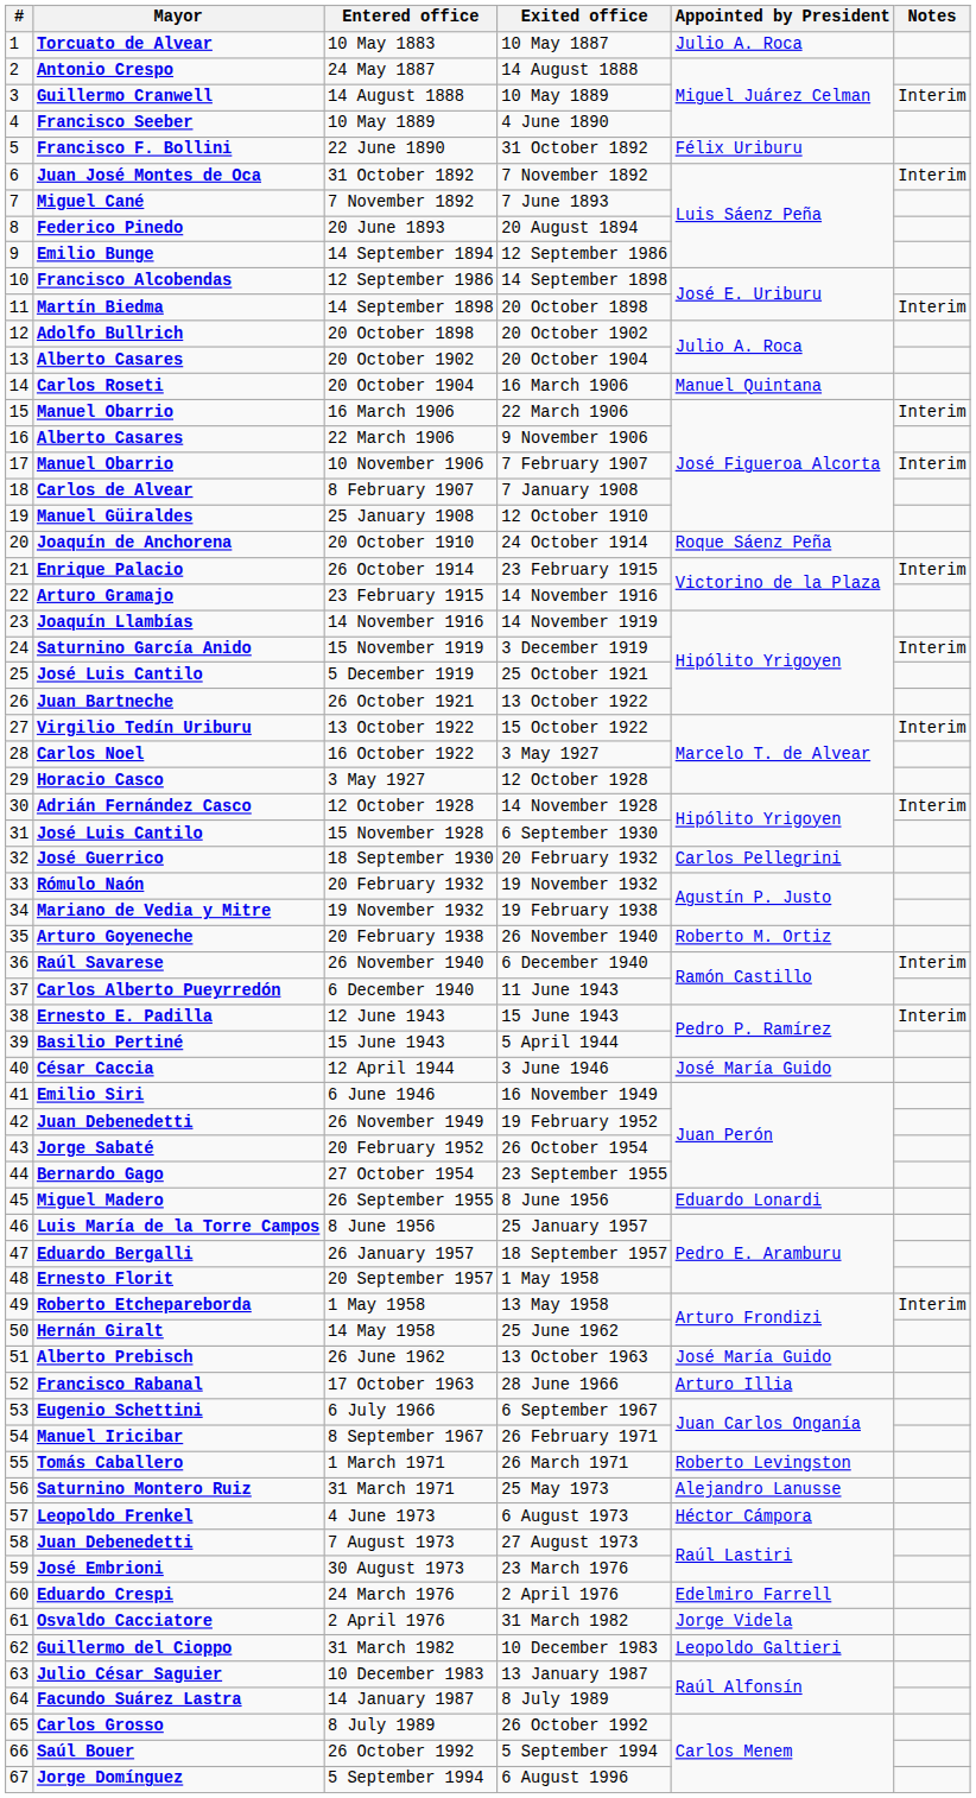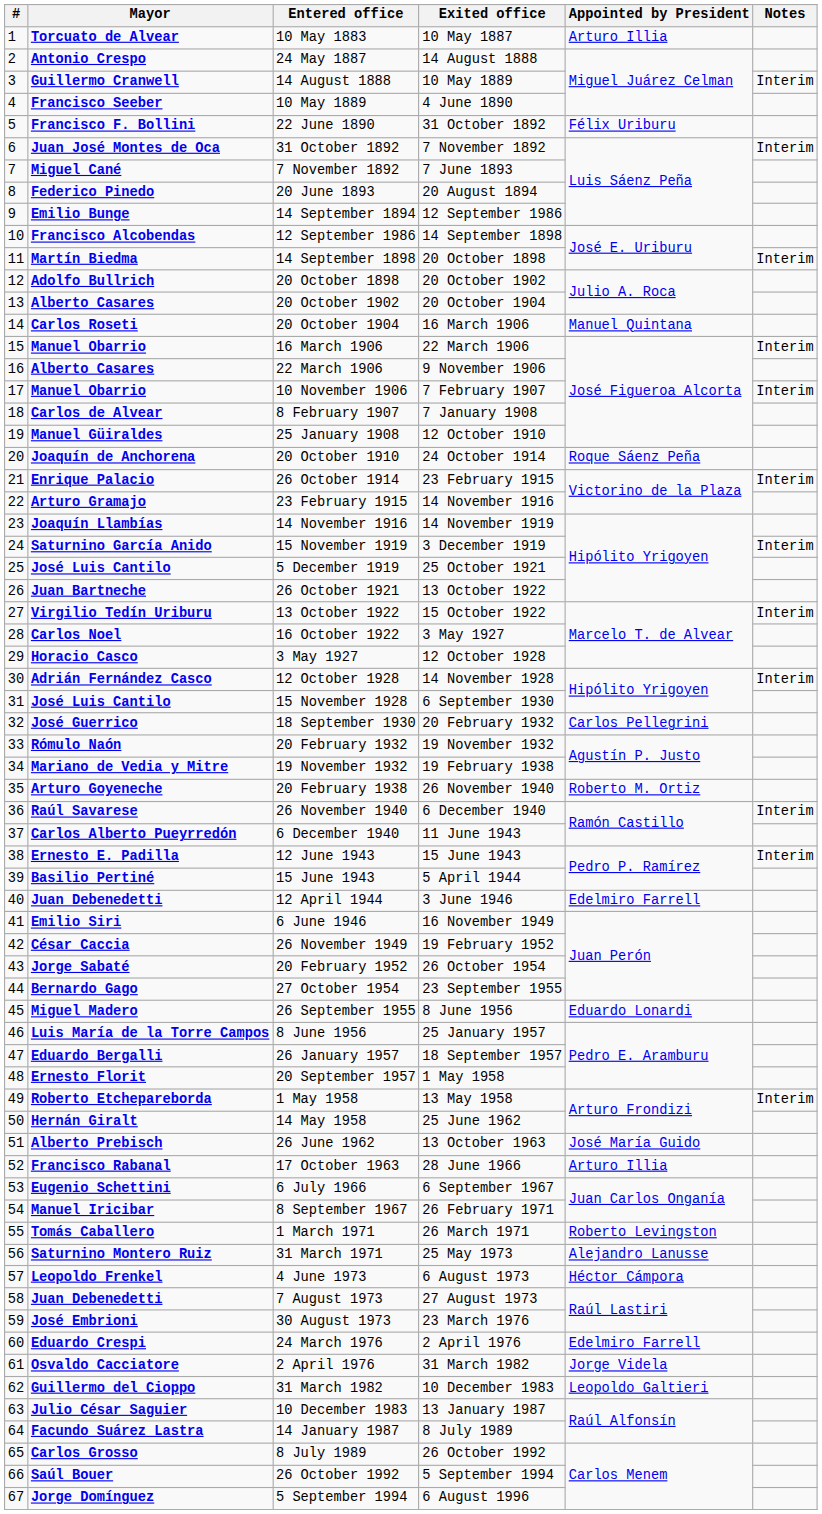 <table class="wikitable" style="font-size: 95%;">
 <tr>
 <th>#</th>
 <th>Mayor</th>
 <th>Entered office</th>
 <th>Exited office</th>
 <th>Appointed by President</th>
 <th>Notes</th>
 </tr>
 <tr>
 <td>1</td>
 <td><strong><a href='#'>Torcuato de Alvear</a></strong></td>
 <td>10 May 1883</td>
 <td>10 May 1887</td>
-<td><a href='#'>Julio A. Roca</a></td>
+<td><a href='#'>Arturo Illia</a></td>
 <td></td>
 </tr>
 <tr>
 <td>2</td>
 <td><strong><a href='#'>Antonio Crespo</a></strong></td>
 <td>24 May 1887</td>
 <td>14 August 1888</td>
 <td rowspan="3"><a href='#'>Miguel Juárez Celman</a></td>
 <td></td>
 </tr>
 <tr>
 <td>3</td>
 <td><strong><a href='#'>Guillermo Cranwell</a></strong></td>
 <td>14 August 1888</td>
 <td>10 May 1889</td>
 <td>Interim</td>
 </tr>
 <tr>
 <td>4</td>
 <td><strong><a href='#'>Francisco Seeber</a></strong></td>
 <td>10 May 1889</td>
 <td>4 June 1890</td>
 <td></td>
 </tr>
 <tr>
 <td>5</td>
 <td><strong><a href='#'>Francisco F. Bollini</a></strong></td>
 <td>22 June 1890</td>
 <td>31 October 1892</td>
 <td><a href='#'>Félix Uriburu</a></td>
 <td></td>
 </tr>
 <tr>
 <td>6</td>
 <td><strong><a href='#'>Juan José Montes de Oca</a></strong></td>
 <td>31 October 1892</td>
 <td>7 November 1892</td>
 <td rowspan="4"><a href='#'>Luis Sáenz Peña</a></td>
 <td>Interim</td>
 </tr>
 <tr>
 <td>7</td>
 <td><strong><a href='#'>Miguel Cané</a></strong></td>
 <td>7 November 1892</td>
 <td>7 June 1893</td>
 <td></td>
 </tr>
 <tr>
 <td>8</td>
 <td><strong><a href='#'>Federico Pinedo</a></strong></td>
 <td>20 June 1893</td>
 <td>20 August 1894</td>
 <td></td>
 </tr>
 <tr>
 <td>9</td>
 <td><strong><a href='#'>Emilio Bunge</a></strong></td>
 <td>14 September 1894</td>
 <td>12 September 1986</td>
 <td></td>
 </tr>
 <tr>
 <td>10</td>
 <td><strong><a href='#'>Francisco Alcobendas</a></strong></td>
 <td>12 September 1986</td>
 <td>14 September 1898</td>
 <td rowspan="2"><a href='#'>José E. Uriburu</a></td>
 <td></td>
 </tr>
 <tr>
 <td>11</td>
 <td><strong><a href='#'>Martín Biedma</a></strong></td>
 <td>14 September 1898</td>
 <td>20 October 1898</td>
 <td>Interim</td>
 </tr>
 <tr>
 <td>12</td>
 <td><strong><a href='#'>Adolfo Bullrich</a></strong></td>
 <td>20 October 1898</td>
 <td>20 October 1902</td>
 <td rowspan="2"><a href='#'>Julio A. Roca</a></td>
 <td></td>
 </tr>
 <tr>
 <td>13</td>
 <td><strong><a href='#'>Alberto Casares</a></strong></td>
 <td>20 October 1902</td>
 <td>20 October 1904</td>
 <td></td>
 </tr>
 <tr>
 <td>14</td>
 <td><strong><a href='#'>Carlos Roseti</a></strong></td>
 <td>20 October 1904</td>
 <td>16 March 1906</td>
 <td><a href='#'>Manuel Quintana</a></td>
 <td></td>
 </tr>
 <tr>
 <td>15</td>
 <td><strong><a href='#'>Manuel Obarrio</a></strong></td>
 <td>16 March 1906</td>
 <td>22 March 1906</td>
 <td rowspan="5"><a href='#'>José Figueroa Alcorta</a></td>
 <td>Interim</td>
 </tr>
 <tr>
 <td>16</td>
 <td><strong><a href='#'>Alberto Casares</a></strong></td>
 <td>22 March 1906</td>
 <td>9 November 1906</td>
 <td></td>
 </tr>
 <tr>
 <td>17</td>
 <td><strong><a href='#'>Manuel Obarrio</a></strong></td>
 <td>10 November 1906</td>
 <td>7 February 1907</td>
 <td>Interim</td>
 </tr>
 <tr>
 <td>18</td>
 <td><strong><a href='#'>Carlos de Alvear</a></strong></td>
 <td>8 February 1907</td>
 <td>7 January 1908</td>
 <td></td>
 </tr>
 <tr>
 <td>19</td>
 <td><strong><a href='#'>Manuel Güiraldes</a></strong></td>
 <td>25 January 1908</td>
 <td>12 October 1910</td>
 <td></td>
 </tr>
 <tr>
 <td>20</td>
 <td><strong><a href='#'>Joaquín de Anchorena</a></strong></td>
 <td>20 October 1910</td>
 <td>24 October 1914</td>
 <td><a href='#'>Roque Sáenz Peña</a></td>
 <td></td>
 </tr>
 <tr>
 <td>21</td>
 <td><strong><a href='#'>Enrique Palacio</a></strong></td>
 <td>26 October 1914</td>
 <td>23 February 1915</td>
 <td rowspan="2"><a href='#'>Victorino de la Plaza</a></td>
 <td>Interim</td>
 </tr>
 <tr>
 <td>22</td>
 <td><strong><a href='#'>Arturo Gramajo</a></strong></td>
 <td>23 February 1915</td>
 <td>14 November 1916</td>
 <td></td>
 </tr>
 <tr>
 <td>23</td>
 <td><strong><a href='#'>Joaquín Llambías</a></strong></td>
 <td>14 November 1916</td>
 <td>14 November 1919</td>
 <td rowspan="4"><a href='#'>Hipólito Yrigoyen</a></td>
 <td></td>
 </tr>
 <tr>
 <td>24</td>
 <td><strong><a href='#'>Saturnino García Anido</a></strong></td>
 <td>15 November 1919</td>
 <td>3 December 1919</td>
 <td>Interim</td>
 </tr>
 <tr>
 <td>25</td>
 <td><strong><a href='#'>José Luis Cantilo</a></strong></td>
 <td>5 December 1919</td>
 <td>25 October 1921</td>
 <td></td>
 </tr>
 <tr>
 <td>26</td>
 <td><strong><a href='#'>Juan Bartneche</a></strong></td>
 <td>26 October 1921</td>
 <td>13 October 1922</td>
 <td></td>
 </tr>
 <tr>
 <td>27</td>
 <td><strong><a href='#'>Virgilio Tedín Uriburu</a></strong></td>
 <td>13 October 1922</td>
 <td>15 October 1922</td>
 <td rowspan="3"><a href='#'>Marcelo T. de Alvear</a></td>
 <td>Interim</td>
 </tr>
 <tr>
 <td>28</td>
 <td><strong><a href='#'>Carlos Noel</a></strong></td>
 <td>16 October 1922</td>
 <td>3 May 1927</td>
 <td></td>
 </tr>
 <tr>
 <td>29</td>
 <td><strong><a href='#'>Horacio Casco</a></strong></td>
 <td>3 May 1927</td>
 <td>12 October 1928</td>
 <td></td>
 </tr>
 <tr>
 <td>30</td>
 <td><strong><a href='#'>Adrián Fernández Casco</a></strong></td>
 <td>12 October 1928</td>
 <td>14 November 1928</td>
 <td rowspan="2"><a href='#'>Hipólito Yrigoyen</a></td>
 <td>Interim</td>
 </tr>
 <tr>
 <td>31</td>
 <td><strong><a href='#'>José Luis Cantilo</a></strong></td>
 <td>15 November 1928</td>
 <td>6 September 1930</td>
 <td></td>
 </tr>
 <tr>
 <td>32</td>
 <td><strong><a href='#'>José Guerrico</a></strong></td>
 <td>18 September 1930</td>
 <td>20 February 1932</td>
 <td><a href='#'>Carlos Pellegrini</a></td>
 <td></td>
 </tr>
 <tr>
 <td>33</td>
 <td><strong><a href='#'>Rómulo Naón</a></strong></td>
 <td>20 February 1932</td>
 <td>19 November 1932</td>
 <td rowspan="2"><a href='#'>Agustín P. Justo</a></td>
 <td></td>
 </tr>
 <tr>
 <td>34</td>
 <td><strong><a href='#'>Mariano de Vedia y Mitre</a></strong></td>
 <td>19 November 1932</td>
 <td>19 February 1938</td>
 <td></td>
 </tr>
 <tr>
 <td>35</td>
 <td><strong><a href='#'>Arturo Goyeneche</a></strong></td>
 <td>20 February 1938</td>
 <td>26 November 1940</td>
 <td><a href='#'>Roberto M. Ortiz</a></td>
 <td></td>
 </tr>
 <tr>
 <td>36</td>
 <td><strong><a href='#'>Raúl Savarese</a></strong></td>
 <td>26 November 1940</td>
 <td>6 December 1940</td>
 <td rowspan="2"><a href='#'>Ramón Castillo</a></td>
 <td>Interim</td>
 </tr>
 <tr>
 <td>37</td>
 <td><strong><a href='#'>Carlos Alberto Pueyrredón</a></strong></td>
 <td>6 December 1940</td>
 <td>11 June 1943</td>
 <td></td>
 </tr>
 <tr>
 <td>38</td>
 <td><strong><a href='#'>Ernesto E. Padilla</a></strong></td>
 <td>12 June 1943</td>
 <td>15 June 1943</td>
 <td rowspan="2"><a href='#'>Pedro P. Ramírez</a></td>
 <td>Interim</td>
 </tr>
 <tr>
 <td>39</td>
 <td><strong><a href='#'>Basilio Pertiné</a></strong></td>
 <td>15 June 1943</td>
 <td>5 April 1944</td>
 <td></td>
 </tr>
 <tr>
 <td>40</td>
-<td><strong><a href='#'>César Caccia</a></strong></td>
+<td><strong><a href='#'>Juan Debenedetti</a></strong></td>
 <td>12 April 1944</td>
 <td>3 June 1946</td>
-<td><a href='#'>José María Guido</a></td>
+<td><a href='#'>Edelmiro Farrell</a></td>
 <td></td>
 </tr>
 <tr>
 <td>41</td>
 <td><strong><a href='#'>Emilio Siri</a></strong></td>
 <td>6 June 1946</td>
 <td>16 November 1949</td>
 <td rowspan="4"><a href='#'>Juan Perón</a></td>
 <td></td>
 </tr>
 <tr>
 <td>42</td>
-<td><strong><a href='#'>Juan Debenedetti</a></strong></td>
+<td><strong><a href='#'>César Caccia</a></strong></td>
 <td>26 November 1949</td>
 <td>19 February 1952</td>
 <td></td>
 </tr>
 <tr>
 <td>43</td>
 <td><strong><a href='#'>Jorge Sabaté</a></strong></td>
 <td>20 February 1952</td>
 <td>26 October 1954</td>
 <td></td>
 </tr>
 <tr>
 <td>44</td>
 <td><strong><a href='#'>Bernardo Gago</a></strong></td>
 <td>27 October 1954</td>
 <td>23 September 1955</td>
 <td></td>
 </tr>
 <tr>
 <td>45</td>
 <td><strong><a href='#'>Miguel Madero</a></strong></td>
 <td>26 September 1955</td>
 <td>8 June 1956</td>
 <td><a href='#'>Eduardo Lonardi</a></td>
 <td></td>
 </tr>
 <tr>
 <td>46</td>
 <td><strong><a href='#'>Luis María de la Torre Campos</a></strong></td>
 <td>8 June 1956</td>
 <td>25 January 1957</td>
 <td rowspan="3"><a href='#'>Pedro E. Aramburu</a></td>
 <td></td>
 </tr>
 <tr>
 <td>47</td>
 <td><strong><a href='#'>Eduardo Bergalli</a></strong></td>
 <td>26 January 1957</td>
 <td>18 September 1957</td>
 <td></td>
 </tr>
 <tr>
 <td>48</td>
 <td><strong><a href='#'>Ernesto Florit</a></strong></td>
 <td>20 September 1957</td>
 <td>1 May 1958</td>
 <td></td>
 </tr>
 <tr>
 <td>49</td>
 <td><strong><a href='#'>Roberto Etchepareborda</a></strong></td>
 <td>1 May 1958</td>
 <td>13 May 1958</td>
 <td rowspan="2"><a href='#'>Arturo Frondizi</a></td>
 <td>Interim</td>
 </tr>
 <tr>
 <td>50</td>
 <td><strong><a href='#'>Hernán Giralt</a></strong></td>
 <td>14 May 1958</td>
 <td>25 June 1962</td>
 <td></td>
 </tr>
 <tr>
 <td>51</td>
 <td><strong><a href='#'>Alberto Prebisch</a></strong></td>
 <td>26 June 1962</td>
 <td>13 October 1963</td>
 <td><a href='#'>José María Guido</a></td>
 <td></td>
 </tr>
 <tr>
 <td>52</td>
 <td><strong><a href='#'>Francisco Rabanal</a></strong></td>
 <td>17 October 1963</td>
 <td>28 June 1966</td>
 <td><a href='#'>Arturo Illia</a></td>
 <td></td>
 </tr>
 <tr>
 <td>53</td>
 <td><strong><a href='#'>Eugenio Schettini</a></strong></td>
 <td>6 July 1966</td>
 <td>6 September 1967</td>
 <td rowspan="2"><a href='#'>Juan Carlos Onganía</a></td>
 <td></td>
 </tr>
 <tr>
 <td>54</td>
 <td><strong><a href='#'>Manuel Iricibar</a></strong></td>
 <td>8 September 1967</td>
 <td>26 February 1971</td>
 <td></td>
 </tr>
 <tr>
 <td>55</td>
 <td><strong><a href='#'>Tomás Caballero</a></strong></td>
 <td>1 March 1971</td>
 <td>26 March 1971</td>
 <td><a href='#'>Roberto Levingston</a></td>
 <td></td>
 </tr>
 <tr>
 <td>56</td>
 <td><strong><a href='#'>Saturnino Montero Ruiz</a></strong></td>
 <td>31 March 1971</td>
 <td>25 May 1973</td>
 <td><a href='#'>Alejandro Lanusse</a></td>
 <td></td>
 </tr>
 <tr>
 <td>57</td>
 <td><strong><a href='#'>Leopoldo Frenkel</a></strong></td>
 <td>4 June 1973</td>
 <td>6 August 1973</td>
 <td><a href='#'>Héctor Cámpora</a></td>
 <td></td>
 </tr>
 <tr>
 <td>58</td>
 <td><strong><a href='#'>Juan Debenedetti</a></strong></td>
 <td>7 August 1973</td>
 <td>27 August 1973</td>
 <td rowspan="2"><a href='#'>Raúl Lastiri</a></td>
 <td></td>
 </tr>
 <tr>
 <td>59</td>
 <td><strong><a href='#'>José Embrioni</a></strong></td>
 <td>30 August 1973</td>
 <td>23 March 1976</td>
 <td></td>
 </tr>
 <tr>
 <td>60</td>
 <td><strong><a href='#'>Eduardo Crespi</a></strong></td>
 <td>24 March 1976</td>
 <td>2 April 1976</td>
 <td><a href='#'>Edelmiro Farrell</a></td>
 <td></td>
 </tr>
 <tr>
 <td>61</td>
 <td><strong><a href='#'>Osvaldo Cacciatore</a></strong></td>
 <td>2 April 1976</td>
 <td>31 March 1982</td>
 <td><a href='#'>Jorge Videla</a></td>
 <td></td>
 </tr>
 <tr>
 <td>62</td>
 <td><strong><a href='#'>Guillermo del Cioppo</a></strong></td>
 <td>31 March 1982</td>
 <td>10 December 1983</td>
 <td><a href='#'>Leopoldo Galtieri</a></td>
 <td></td>
 </tr>
 <tr>
 <td>63</td>
 <td><strong><a href='#'>Julio César Saguier</a></strong></td>
 <td>10 December 1983</td>
 <td>13 January 1987</td>
 <td rowspan="2"><a href='#'>Raúl Alfonsín</a></td>
 <td></td>
 </tr>
 <tr>
 <td>64</td>
 <td><strong><a href='#'>Facundo Suárez Lastra</a></strong></td>
 <td>14 January 1987</td>
 <td>8 July 1989</td>
 <td></td>
 </tr>
 <tr>
 <td>65</td>
 <td><strong><a href='#'>Carlos Grosso</a></strong></td>
 <td>8 July 1989</td>
 <td>26 October 1992</td>
 <td rowspan="3"><a href='#'>Carlos Menem</a></td>
 <td></td>
 </tr>
 <tr>
 <td>66</td>
 <td><strong><a href='#'>Saúl Bouer</a></strong></td>
 <td>26 October 1992</td>
 <td>5 September 1994</td>
 <td></td>
 </tr>
 <tr>
 <td>67</td>
 <td><strong><a href='#'>Jorge Domínguez</a></strong></td>
 <td>5 September 1994</td>
 <td>6 August 1996</td>
 <td></td>
 </tr>
 <tr>
 </tr>
 </table>
